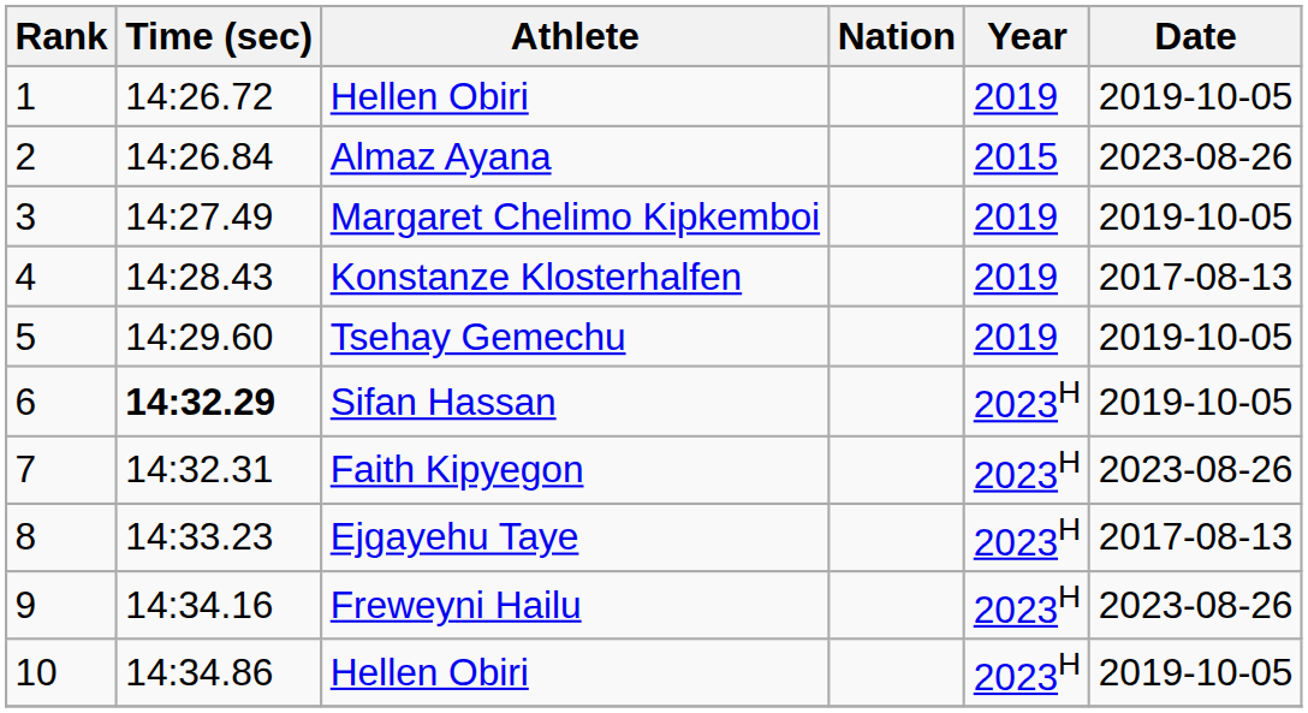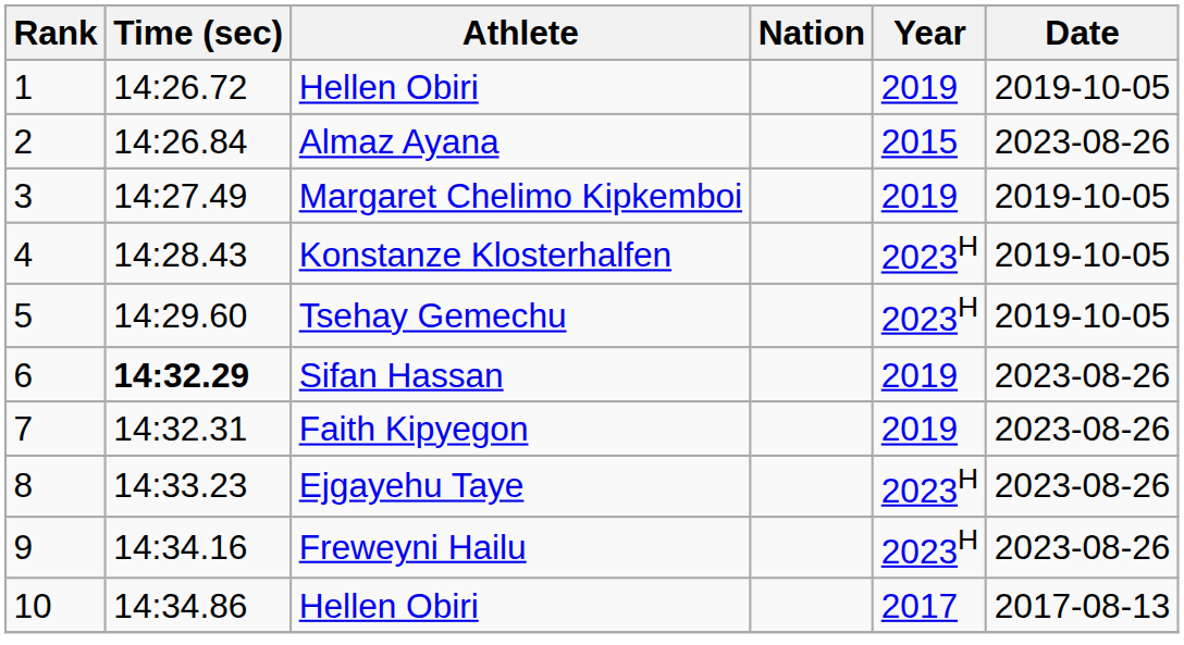 <table class=wikitable style="font-size:95%">
 <tr>
 <th>Rank</th>
 <th>Time (sec)</th>
 <th>Athlete</th>
 <th>Nation</th>
 <th>Year</th>
 <th>Date</th>
 </tr>
 <tr>
 <td>1</td>
 <td>14:26.72</td>
 <td><a href='#'>Hellen Obiri</a></td>
 <td></td>
 <td><a href='#'>2019</a></td>
 <td>2019-10-05</td>
 </tr>
 <tr>
 <td>2</td>
 <td>14:26.84</td>
 <td><a href='#'>Almaz Ayana</a></td>
 <td></td>
 <td><a href='#'>2015</a></td>
 <td>2023-08-26</td>
 </tr>
 <tr>
 <td>3</td>
 <td>14:27.49</td>
 <td><a href='#'>Margaret Chelimo Kipkemboi</a></td>
 <td></td>
 <td><a href='#'>2019</a></td>
 <td>2019-10-05</td>
 </tr>
 <tr>
 <td>4</td>
 <td>14:28.43</td>
 <td><a href='#'>Konstanze Klosterhalfen</a></td>
 <td></td>
-<td><a href='#'>2019</a></td>
-<td>2017-08-13</td>
+<td><a href='#'>2023</a><sup>H</sup></td>
+<td>2019-10-05</td>
 </tr>
 <tr>
 <td>5</td>
 <td>14:29.60</td>
 <td><a href='#'>Tsehay Gemechu</a></td>
 <td></td>
-<td><a href='#'>2019</a></td>
+<td><a href='#'>2023</a><sup>H</sup></td>
 <td>2019-10-05</td>
 </tr>
 <tr>
 <td>6</td>
 <td><strong>14:32.29</strong></td>
 <td><a href='#'>Sifan Hassan</a></td>
 <td></td>
-<td><a href='#'>2023</a><sup>H</sup></td>
-<td>2019-10-05</td>
+<td><a href='#'>2019</a></td>
+<td>2023-08-26</td>
 </tr>
 <tr>
 <td>7</td>
 <td>14:32.31</td>
 <td><a href='#'>Faith Kipyegon</a></td>
 <td></td>
-<td><a href='#'>2023</a><sup>H</sup></td>
+<td><a href='#'>2019</a></td>
 <td>2023-08-26</td>
 </tr>
 <tr>
 <td>8</td>
 <td>14:33.23</td>
 <td><a href='#'>Ejgayehu Taye</a></td>
 <td></td>
 <td><a href='#'>2023</a><sup>H</sup></td>
-<td>2017-08-13</td>
+<td>2023-08-26</td>
 </tr>
 <tr>
 <td>9</td>
 <td>14:34.16</td>
 <td><a href='#'>Freweyni Hailu</a></td>
 <td></td>
 <td><a href='#'>2023</a><sup>H</sup></td>
 <td>2023-08-26</td>
 </tr>
 <tr>
 <td>10</td>
 <td>14:34.86</td>
 <td><a href='#'>Hellen Obiri</a></td>
 <td></td>
-<td><a href='#'>2023</a><sup>H</sup></td>
-<td>2019-10-05</td>
+<td><a href='#'>2017</a></td>
+<td>2017-08-13</td>
 </tr>
 <tr>
 </tr>
 </table>
